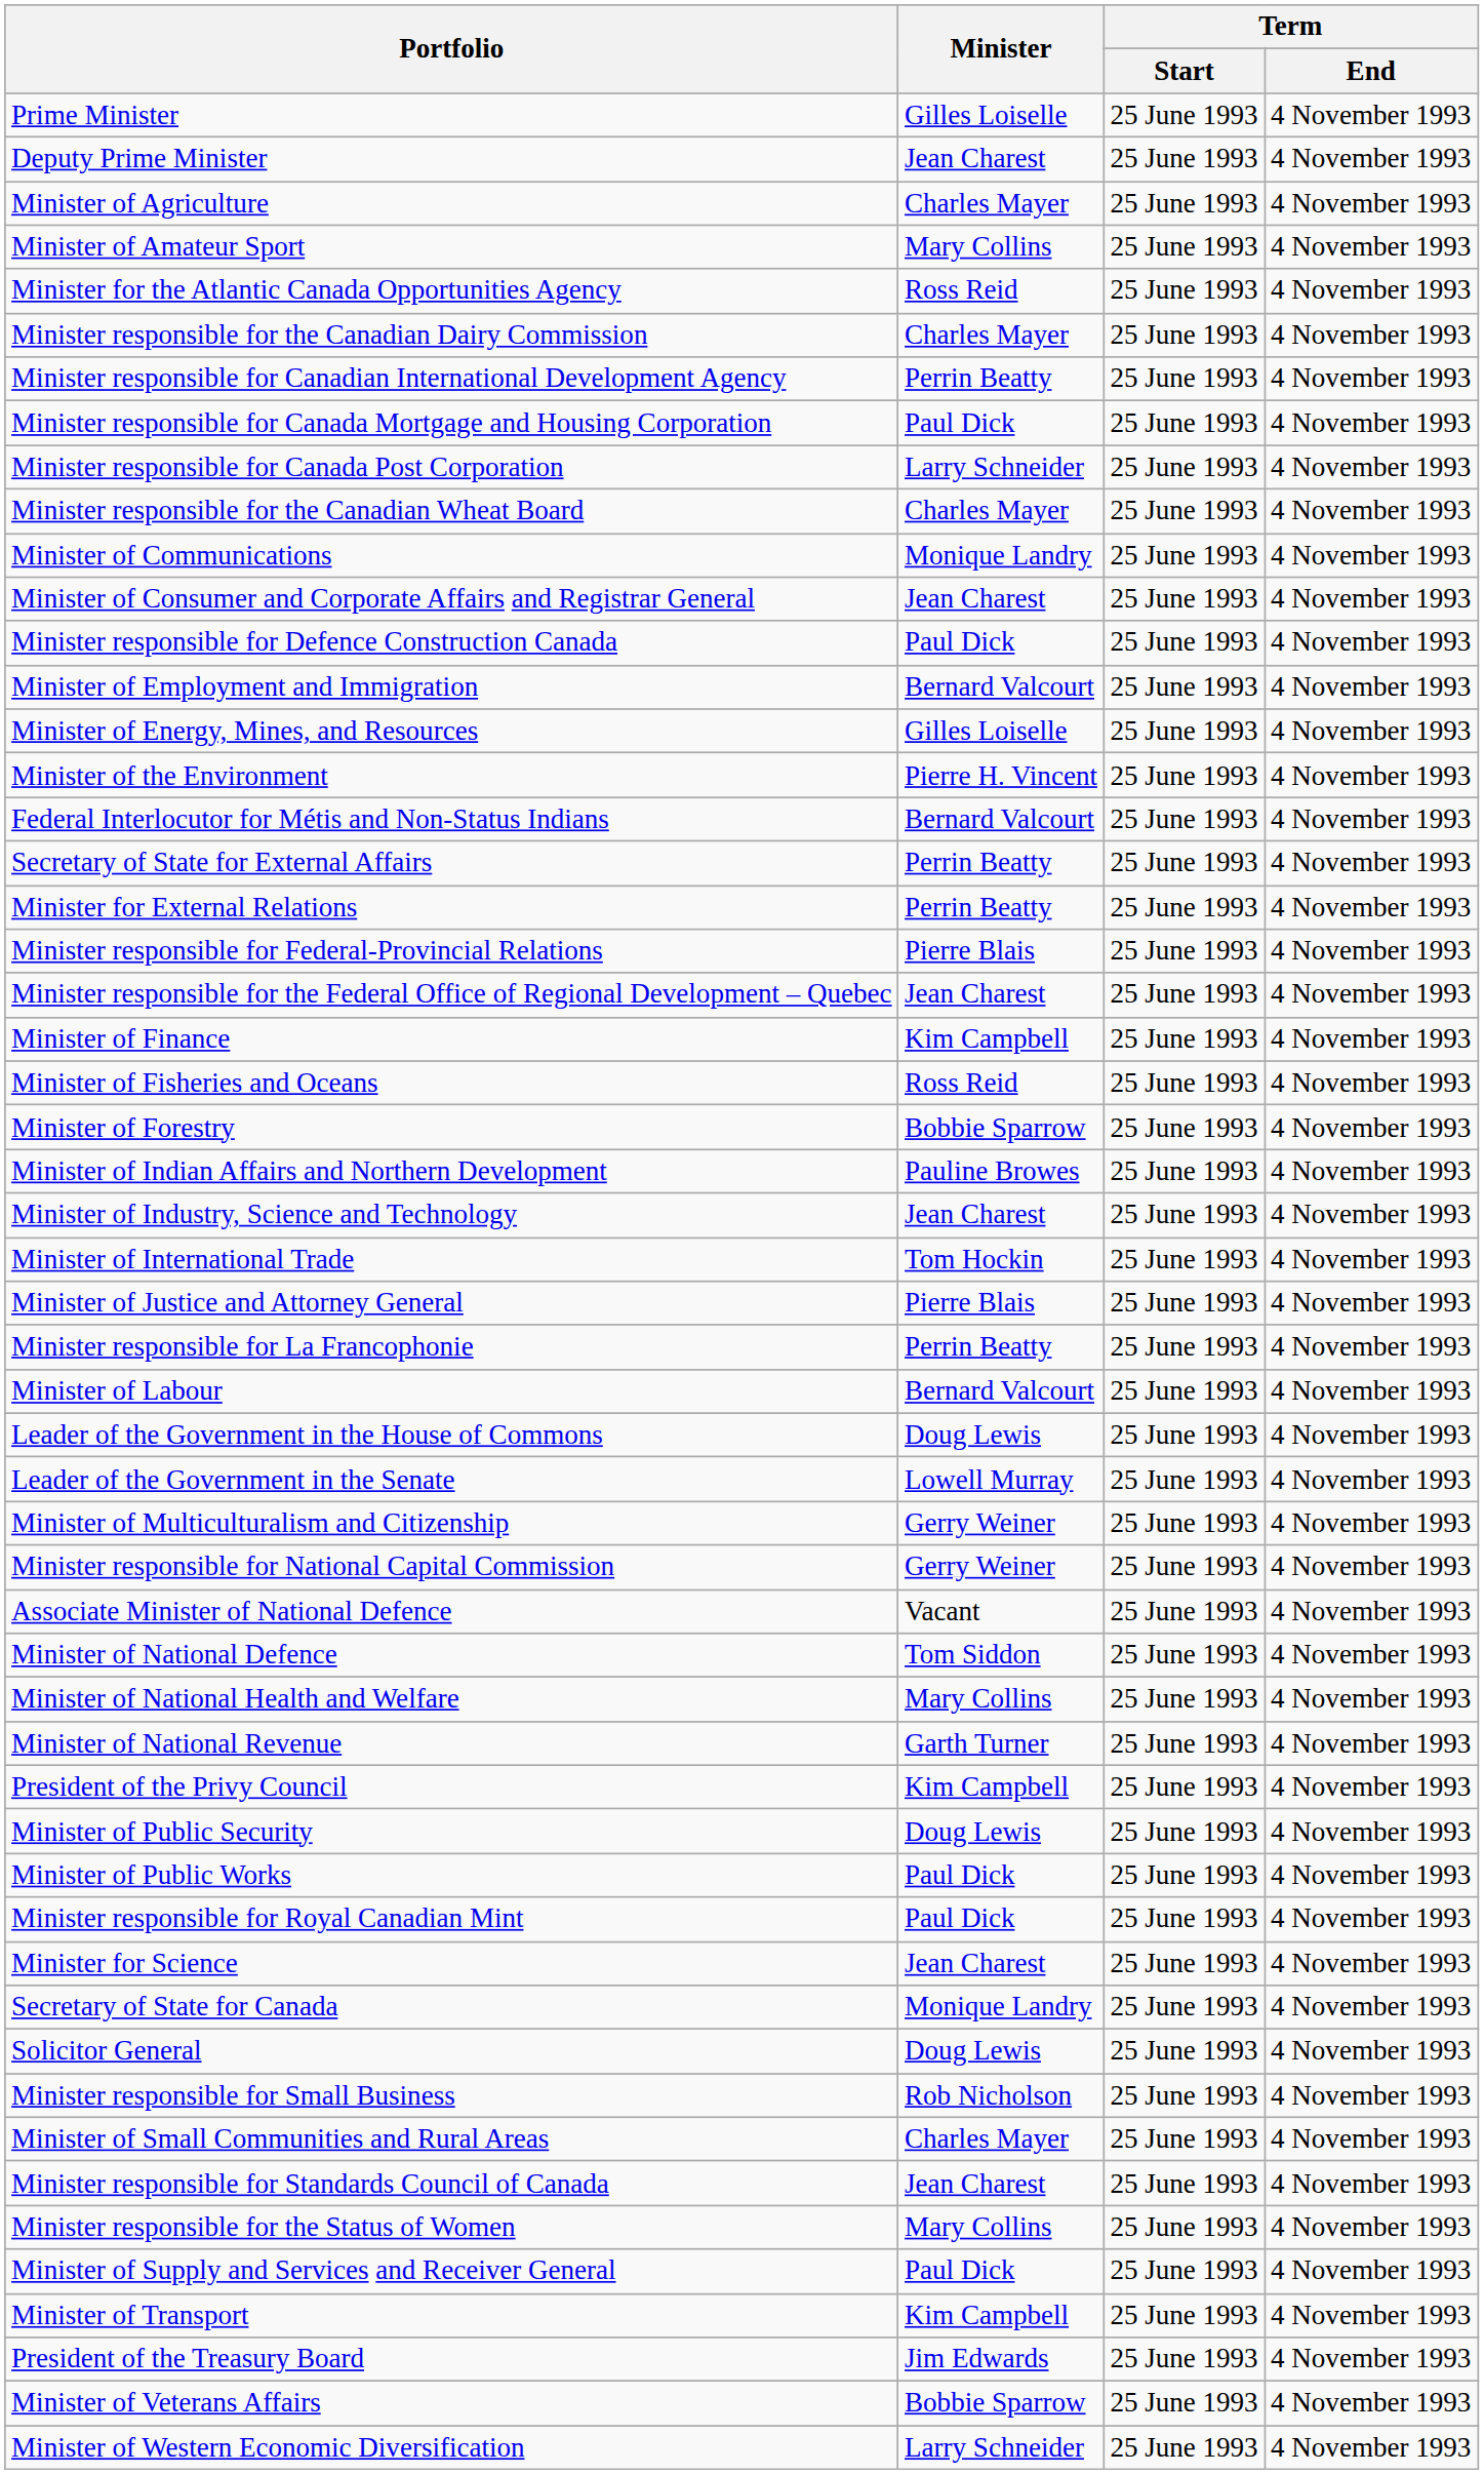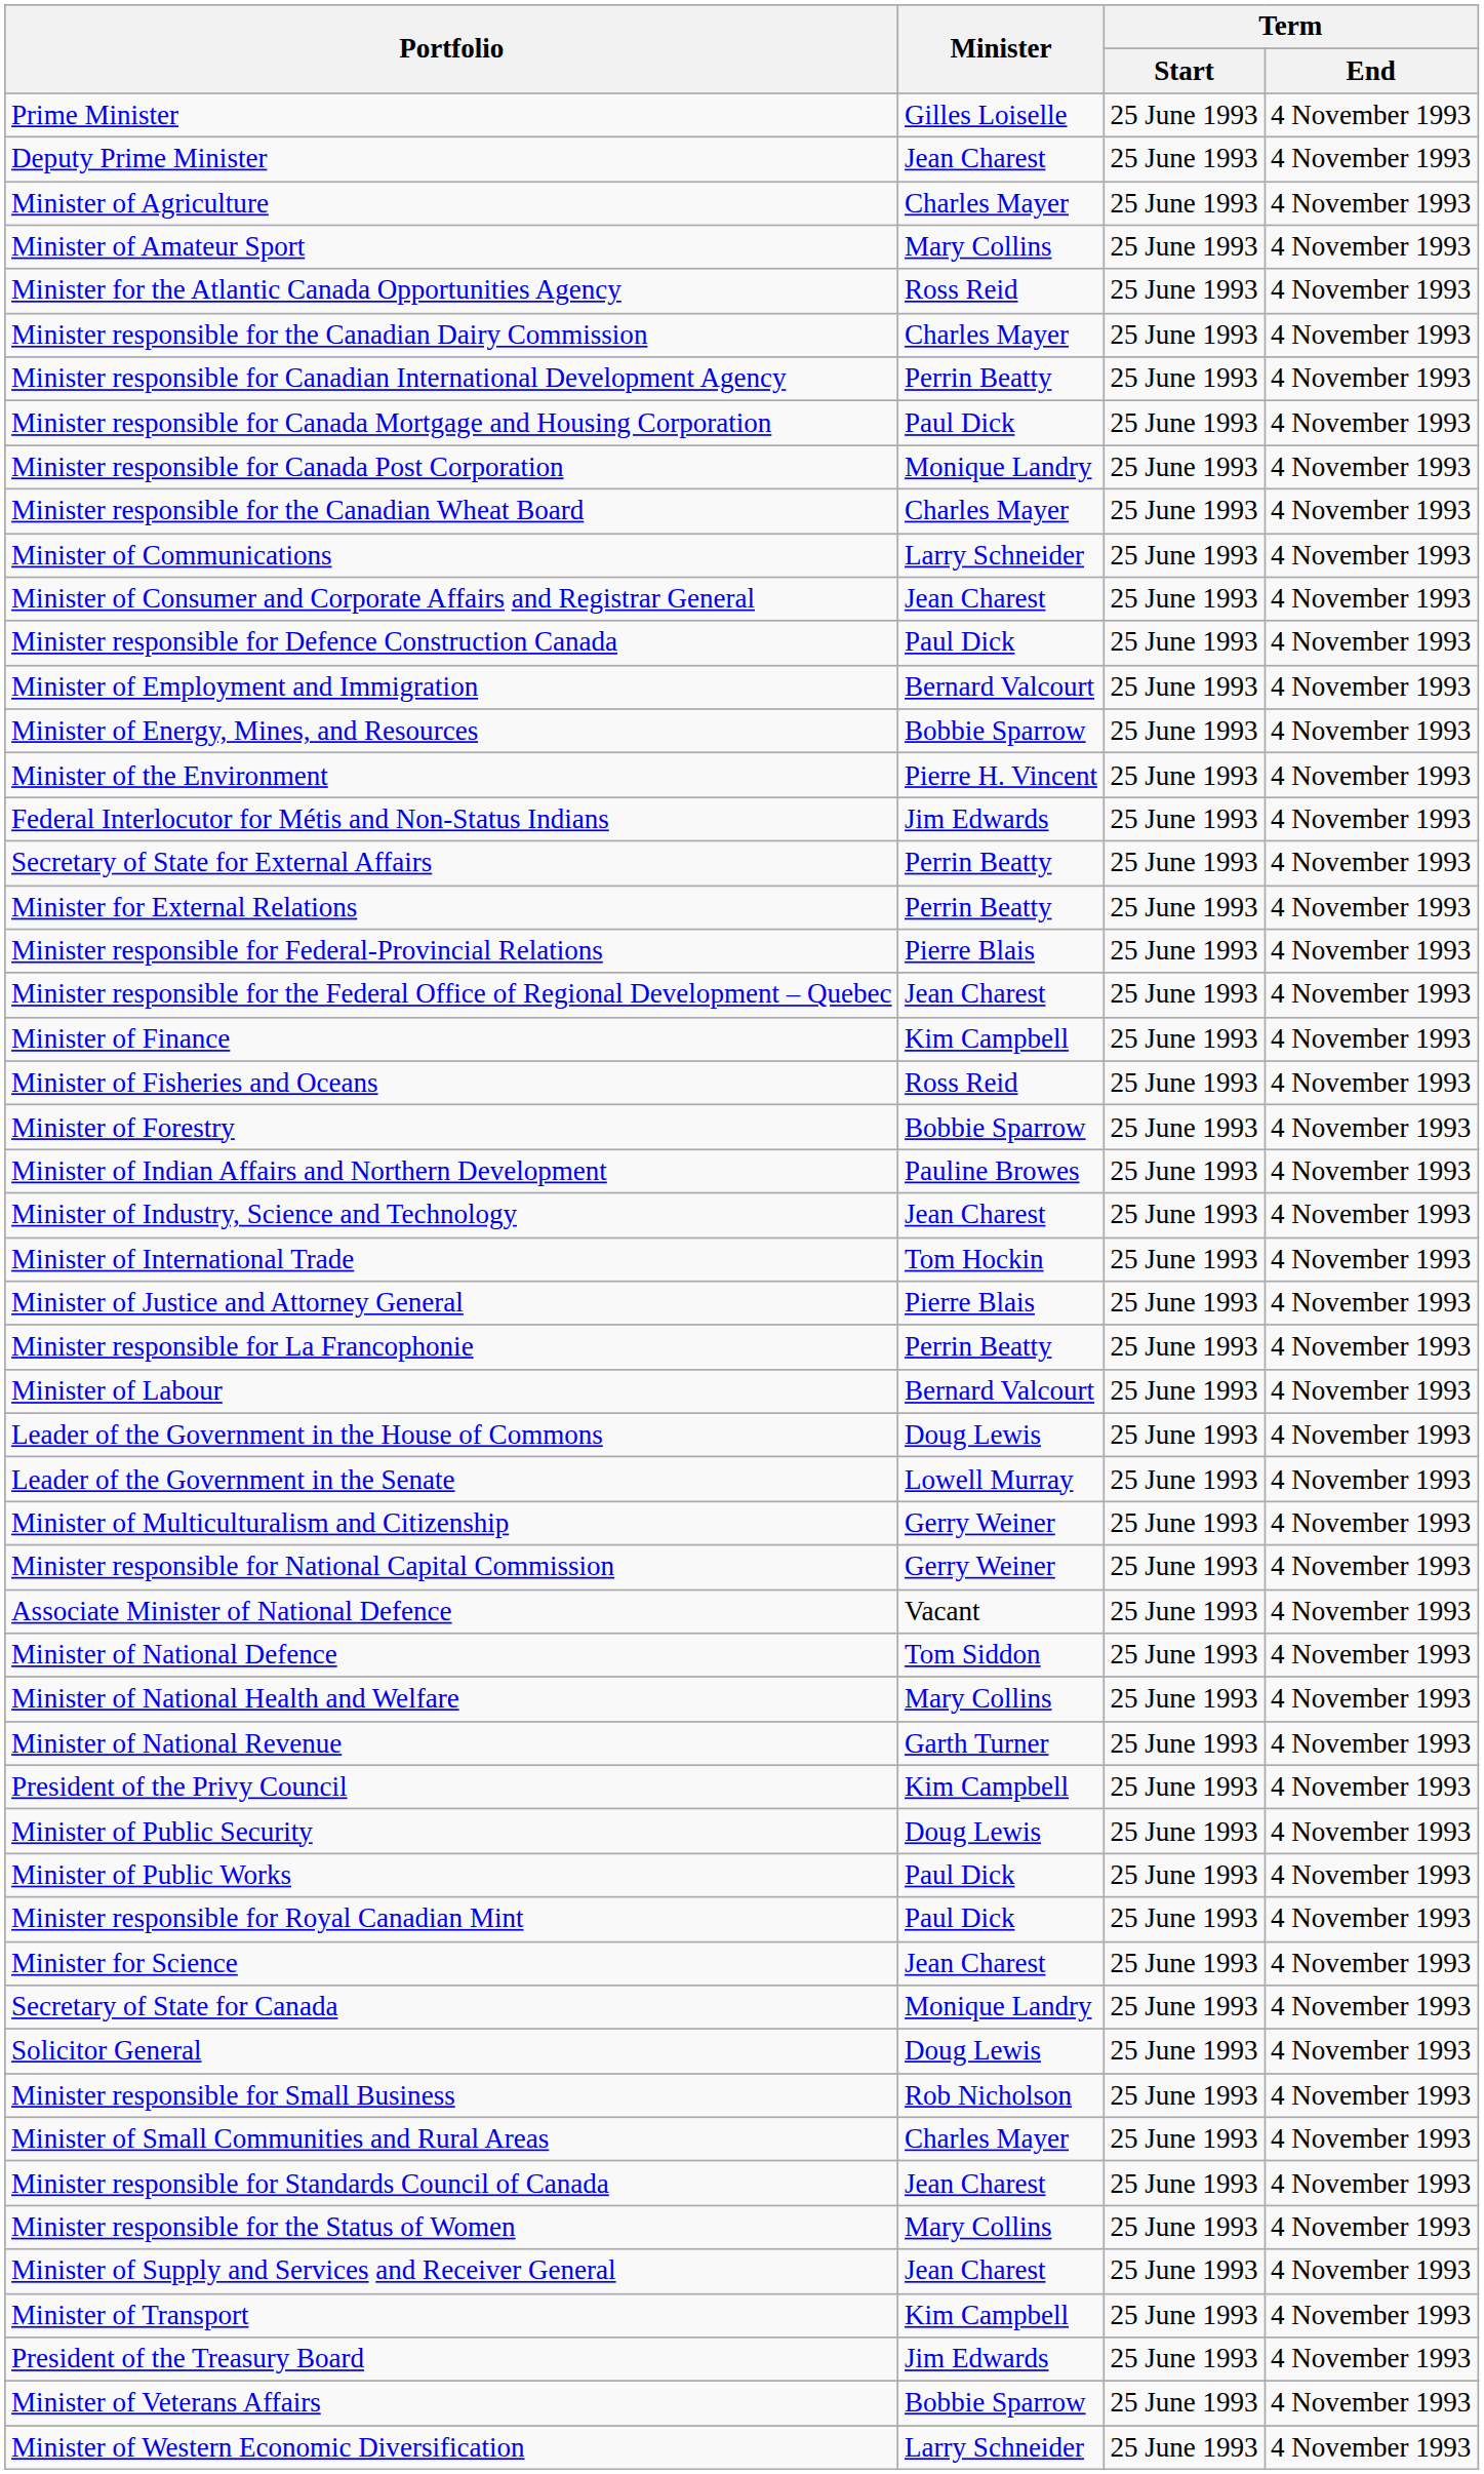 <table class="wikitable">
 <tr>
 <th rowspan="2">Portfolio</th>
 <th rowspan="2">Minister</th>
 <th colspan="2">Term</th>
 </tr>
 <tr>
 <th>Start</th>
 <th>End</th>
 </tr>
 <tr>
 <td><a href='#'>Prime Minister</a></td>
 <td><a href='#'>Gilles Loiselle</a></td>
 <td>25 June 1993</td>
 <td>4 November 1993</td>
 </tr>
 <tr>
 <td><a href='#'>Deputy Prime Minister</a></td>
 <td><a href='#'>Jean Charest</a></td>
 <td>25 June 1993</td>
 <td>4 November 1993</td>
 </tr>
 <tr>
 <td><a href='#'>Minister of Agriculture</a></td>
 <td><a href='#'>Charles Mayer</a></td>
 <td>25 June 1993</td>
 <td>4 November 1993</td>
 </tr>
 <tr>
 <td><a href='#'>Minister of Amateur Sport</a></td>
 <td><a href='#'>Mary Collins</a></td>
 <td>25 June 1993</td>
 <td>4 November 1993</td>
 </tr>
 <tr>
 <td><a href='#'>Minister for the Atlantic Canada Opportunities Agency</a></td>
 <td><a href='#'>Ross Reid</a></td>
 <td>25 June 1993</td>
 <td>4 November 1993</td>
 </tr>
 <tr>
 <td><a href='#'>Minister responsible for the Canadian Dairy Commission</a></td>
 <td><a href='#'>Charles Mayer</a></td>
 <td>25 June 1993</td>
 <td>4 November 1993</td>
 </tr>
 <tr>
 <td><a href='#'>Minister responsible for Canadian International Development Agency</a></td>
 <td><a href='#'>Perrin Beatty</a></td>
 <td>25 June 1993</td>
 <td>4 November 1993</td>
 </tr>
 <tr>
 <td><a href='#'>Minister responsible for Canada Mortgage and Housing Corporation</a></td>
 <td><a href='#'>Paul Dick</a></td>
 <td>25 June 1993</td>
 <td>4 November 1993</td>
 </tr>
 <tr>
 <td><a href='#'>Minister responsible for Canada Post Corporation</a></td>
-<td><a href='#'>Larry Schneider</a></td>
+<td><a href='#'>Monique Landry</a></td>
 <td>25 June 1993</td>
 <td>4 November 1993</td>
 </tr>
 <tr>
 <td><a href='#'>Minister responsible for the Canadian Wheat Board</a></td>
 <td><a href='#'>Charles Mayer</a></td>
 <td>25 June 1993</td>
 <td>4 November 1993</td>
 </tr>
 <tr>
 <td><a href='#'>Minister of Communications</a></td>
-<td><a href='#'>Monique Landry</a></td>
+<td><a href='#'>Larry Schneider</a></td>
 <td>25 June 1993</td>
 <td>4 November 1993</td>
 </tr>
 <tr>
 <td><a href='#'>Minister of Consumer and Corporate Affairs</a> <a href='#'>and Registrar General</a></td>
 <td><a href='#'>Jean Charest</a></td>
 <td>25 June 1993</td>
 <td>4 November 1993</td>
 </tr>
 <tr>
 <td><a href='#'>Minister responsible for Defence Construction Canada</a></td>
 <td><a href='#'>Paul Dick</a></td>
 <td>25 June 1993</td>
 <td>4 November 1993</td>
 </tr>
 <tr>
 <td><a href='#'>Minister of Employment and Immigration</a></td>
 <td><a href='#'>Bernard Valcourt</a></td>
 <td>25 June 1993</td>
 <td>4 November 1993</td>
 </tr>
 <tr>
 <td><a href='#'>Minister of Energy, Mines, and Resources</a></td>
-<td><a href='#'>Gilles Loiselle</a></td>
+<td><a href='#'>Bobbie Sparrow</a></td>
 <td>25 June 1993</td>
 <td>4 November 1993</td>
 </tr>
 <tr>
 <td><a href='#'>Minister of the Environment</a></td>
 <td><a href='#'>Pierre H. Vincent</a></td>
 <td>25 June 1993</td>
 <td>4 November 1993</td>
 </tr>
 <tr>
 <td><a href='#'>Federal Interlocutor for Métis and Non-Status Indians</a></td>
-<td><a href='#'>Bernard Valcourt</a></td>
+<td><a href='#'>Jim Edwards</a></td>
 <td>25 June 1993</td>
 <td>4 November 1993</td>
 </tr>
 <tr>
 <td><a href='#'>Secretary of State for External Affairs</a></td>
 <td><a href='#'>Perrin Beatty</a></td>
 <td>25 June 1993</td>
 <td>4 November 1993</td>
 </tr>
 <tr>
 <td><a href='#'>Minister for External Relations</a></td>
 <td><a href='#'>Perrin Beatty</a></td>
 <td>25 June 1993</td>
 <td>4 November 1993</td>
 </tr>
 <tr>
 <td><a href='#'>Minister responsible for Federal-Provincial Relations</a></td>
 <td><a href='#'>Pierre Blais</a></td>
 <td>25 June 1993</td>
 <td>4 November 1993</td>
 </tr>
 <tr>
 <td><a href='#'>Minister responsible for the Federal Office of Regional Development – Quebec</a></td>
 <td><a href='#'>Jean Charest</a></td>
 <td>25 June 1993</td>
 <td>4 November 1993</td>
 </tr>
 <tr>
 <td><a href='#'>Minister of Finance</a></td>
 <td><a href='#'>Kim Campbell</a></td>
 <td>25 June 1993</td>
 <td>4 November 1993</td>
 </tr>
 <tr>
 <td><a href='#'>Minister of Fisheries and Oceans</a></td>
 <td><a href='#'>Ross Reid</a></td>
 <td>25 June 1993</td>
 <td>4 November 1993</td>
 </tr>
 <tr>
 <td><a href='#'>Minister of Forestry</a></td>
 <td><a href='#'>Bobbie Sparrow</a></td>
 <td>25 June 1993</td>
 <td>4 November 1993</td>
 </tr>
 <tr>
 <td><a href='#'>Minister of Indian Affairs and Northern Development</a></td>
 <td><a href='#'>Pauline Browes</a></td>
 <td>25 June 1993</td>
 <td>4 November 1993</td>
 </tr>
 <tr>
 <td><a href='#'>Minister of Industry, Science and Technology</a></td>
 <td><a href='#'>Jean Charest</a></td>
 <td>25 June 1993</td>
 <td>4 November 1993</td>
 </tr>
 <tr>
 <td><a href='#'>Minister of International Trade</a></td>
 <td><a href='#'>Tom Hockin</a></td>
 <td>25 June 1993</td>
 <td>4 November 1993</td>
 </tr>
 <tr>
 <td><a href='#'>Minister of Justice and Attorney General</a></td>
 <td><a href='#'>Pierre Blais</a></td>
 <td>25 June 1993</td>
 <td>4 November 1993</td>
 </tr>
 <tr>
 <td><a href='#'>Minister responsible for La Francophonie</a></td>
 <td><a href='#'>Perrin Beatty</a></td>
 <td>25 June 1993</td>
 <td>4 November 1993</td>
 </tr>
 <tr>
 <td><a href='#'>Minister of Labour</a></td>
 <td><a href='#'>Bernard Valcourt</a></td>
 <td>25 June 1993</td>
 <td>4 November 1993</td>
 </tr>
 <tr>
 <td><a href='#'>Leader of the Government in the House of Commons</a></td>
 <td><a href='#'>Doug Lewis</a></td>
 <td>25 June 1993</td>
 <td>4 November 1993</td>
 </tr>
 <tr>
 <td><a href='#'>Leader of the Government in the Senate</a></td>
 <td><a href='#'>Lowell Murray</a></td>
 <td>25 June 1993</td>
 <td>4 November 1993</td>
 </tr>
 <tr>
 <td><a href='#'>Minister of Multiculturalism and Citizenship</a></td>
 <td><a href='#'>Gerry Weiner</a></td>
 <td>25 June 1993</td>
 <td>4 November 1993</td>
 </tr>
 <tr>
 <td><a href='#'>Minister responsible for  National Capital Commission</a></td>
 <td><a href='#'>Gerry Weiner</a></td>
 <td>25 June 1993</td>
 <td>4 November 1993</td>
 </tr>
 <tr>
 <td><a href='#'>Associate Minister of National Defence</a></td>
 <td>Vacant</td>
 <td>25 June 1993</td>
 <td>4 November 1993</td>
 </tr>
 <tr>
 <td><a href='#'>Minister of National Defence</a></td>
 <td><a href='#'>Tom Siddon</a></td>
 <td>25 June 1993</td>
 <td>4 November 1993</td>
 </tr>
 <tr>
 <td><a href='#'>Minister of National Health and Welfare</a></td>
 <td><a href='#'>Mary Collins</a></td>
 <td>25 June 1993</td>
 <td>4 November 1993</td>
 </tr>
 <tr>
 <td><a href='#'>Minister of National Revenue</a></td>
 <td><a href='#'>Garth Turner</a></td>
 <td>25 June 1993</td>
 <td>4 November 1993</td>
 </tr>
 <tr>
 <td><a href='#'>President of the Privy Council</a></td>
 <td><a href='#'>Kim Campbell</a></td>
 <td>25 June 1993</td>
 <td>4 November 1993</td>
 </tr>
 <tr>
 <td><a href='#'>Minister of Public Security</a></td>
 <td><a href='#'>Doug Lewis</a></td>
 <td>25 June 1993</td>
 <td>4 November 1993</td>
 </tr>
 <tr>
 <td><a href='#'>Minister of Public Works</a></td>
 <td><a href='#'>Paul Dick</a></td>
 <td>25 June 1993</td>
 <td>4 November 1993</td>
 </tr>
 <tr>
 <td><a href='#'>Minister responsible for Royal Canadian Mint</a></td>
 <td><a href='#'>Paul Dick</a></td>
 <td>25 June 1993</td>
 <td>4 November 1993</td>
 </tr>
 <tr>
 <td><a href='#'>Minister for Science</a></td>
 <td><a href='#'>Jean Charest</a></td>
 <td>25 June 1993</td>
 <td>4 November 1993</td>
 </tr>
 <tr>
 <td><a href='#'>Secretary of State for Canada</a></td>
 <td><a href='#'>Monique Landry</a></td>
 <td>25 June 1993</td>
 <td>4 November 1993</td>
 </tr>
 <tr>
 <td><a href='#'>Solicitor General</a></td>
 <td><a href='#'>Doug Lewis</a></td>
 <td>25 June 1993</td>
 <td>4 November 1993</td>
 </tr>
 <tr>
 <td><a href='#'>Minister responsible for Small Business</a></td>
 <td><a href='#'>Rob Nicholson</a></td>
 <td>25 June 1993</td>
 <td>4 November 1993</td>
 </tr>
 <tr>
 <td><a href='#'>Minister of Small Communities and Rural Areas</a></td>
 <td><a href='#'>Charles Mayer</a></td>
 <td>25 June 1993</td>
 <td>4 November 1993</td>
 </tr>
 <tr>
 <td><a href='#'>Minister responsible for Standards Council of Canada</a></td>
 <td><a href='#'>Jean Charest</a></td>
 <td>25 June 1993</td>
 <td>4 November 1993</td>
 </tr>
 <tr>
 <td><a href='#'>Minister responsible for the Status of Women</a></td>
 <td><a href='#'>Mary Collins</a></td>
 <td>25 June 1993</td>
 <td>4 November 1993</td>
 </tr>
 <tr>
 <td><a href='#'>Minister of Supply and Services</a> <a href='#'>and Receiver General</a></td>
-<td><a href='#'>Paul Dick</a></td>
+<td><a href='#'>Jean Charest</a></td>
 <td>25 June 1993</td>
 <td>4 November 1993</td>
 </tr>
 <tr>
 <td><a href='#'>Minister of Transport</a></td>
 <td><a href='#'>Kim Campbell</a></td>
 <td>25 June 1993</td>
 <td>4 November 1993</td>
 </tr>
 <tr>
 <td><a href='#'>President of the Treasury Board</a></td>
 <td><a href='#'>Jim Edwards</a></td>
 <td>25 June 1993</td>
 <td>4 November 1993</td>
 </tr>
 <tr>
 <td><a href='#'>Minister of Veterans Affairs</a></td>
 <td><a href='#'>Bobbie Sparrow</a></td>
 <td>25 June 1993</td>
 <td>4 November 1993</td>
 </tr>
 <tr>
 <td><a href='#'>Minister of Western Economic Diversification</a></td>
 <td><a href='#'>Larry Schneider</a></td>
 <td>25 June 1993</td>
 <td>4 November 1993</td>
 </tr>
 </table>
